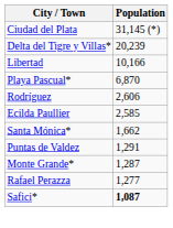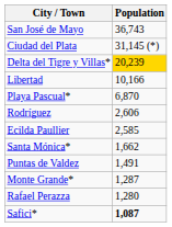 <table class="wikitable">
 <tr>
 <th>City / Town</th>
 <th>Population</th>
+</tr>
+<tr>
+<td><a href='#'>San José de Mayo</a></td>
+<td>36,743</td>
 </tr>
 <tr>
 <td><a href='#'>Ciudad del Plata</a></td>
 <td>31,145 (*)</td>
 </tr>
 <tr>
 <td><a href='#'>Delta del Tigre y Villas</a>*</td>
-<td>20,239</td>
+<td style="background: gold;">20,239</td>
 </tr>
 <tr>
 <td><a href='#'>Libertad</a></td>
 <td>10,166</td>
 </tr>
 <tr>
 <td><a href='#'>Playa Pascual</a>*</td>
 <td>6,870</td>
 </tr>
 <tr>
 <td><a href='#'>Rodríguez</a></td>
 <td>2,606</td>
 </tr>
 <tr>
 <td><a href='#'>Ecilda Paullier</a></td>
 <td>2,585</td>
 </tr>
 <tr>
 <td><a href='#'>Santa Mónica</a>*</td>
 <td>1,662</td>
 </tr>
 <tr>
 <td><a href='#'>Puntas de Valdez</a></td>
-<td>1,291</td>
+<td>1,491</td>
 </tr>
 <tr>
 <td><a href='#'>Monte Grande</a>*</td>
 <td>1,287</td>
 </tr>
 <tr>
 <td><a href='#'>Rafael Perazza</a></td>
-<td>1,277</td>
+<td>1,280</td>
 </tr>
 <tr>
 <td><a href='#'>Safici</a>*</td>
 <td><strong>1,087</strong></td>
 </tr>
 </table>
